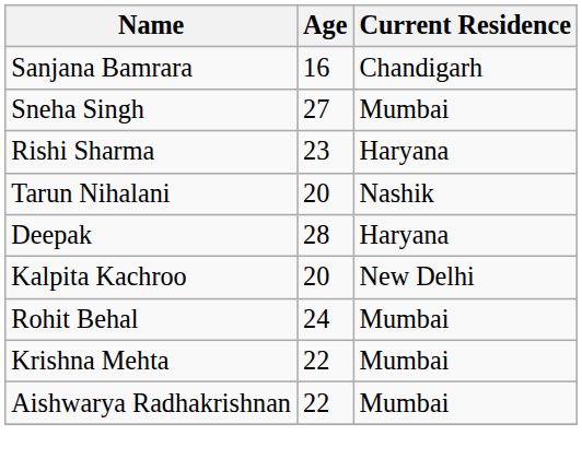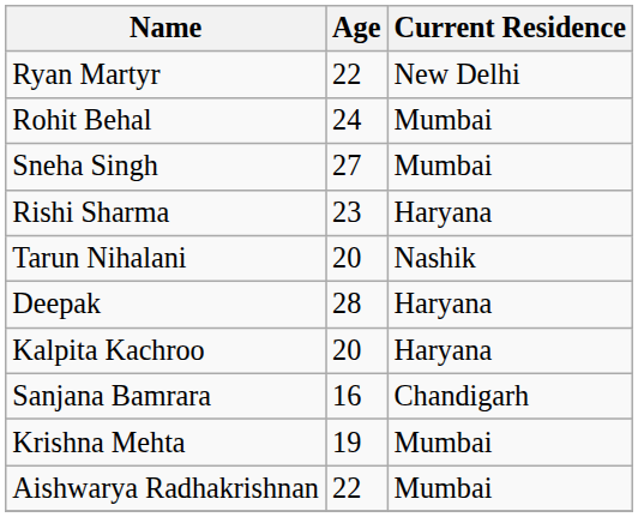 <table class="wikitable sortable">
 <tr>
 <th>Name</th>
 <th>Age</th>
 <th>Current Residence</th>
 </tr>
 <tr>
-<td>Sanjana Bamrara</td>
-<td>16</td>
-<td>Chandigarh</td>
+<td>Ryan Martyr</td>
+<td>22</td>
+<td>New Delhi</td>
+</tr>
+<tr>
+<td>Rohit Behal</td>
+<td>24</td>
+<td>Mumbai</td>
 </tr>
 <tr>
 <td>Sneha Singh</td>
 <td>27</td>
 <td>Mumbai</td>
 </tr>
 <tr>
 <td>Rishi Sharma</td>
 <td>23</td>
 <td>Haryana</td>
 </tr>
 <tr>
 <td>Tarun Nihalani</td>
 <td>20</td>
 <td>Nashik</td>
 </tr>
 <tr>
 <td>Deepak</td>
 <td>28</td>
 <td>Haryana</td>
 </tr>
 <tr>
 <td>Kalpita Kachroo</td>
 <td>20</td>
-<td>New Delhi</td>
+<td>Haryana</td>
 </tr>
 <tr>
-<td>Rohit Behal</td>
-<td>24</td>
-<td>Mumbai</td>
+<td>Sanjana Bamrara</td>
+<td>16</td>
+<td>Chandigarh</td>
 </tr>
 <tr>
 <td>Krishna Mehta</td>
-<td>22</td>
+<td>19</td>
 <td>Mumbai</td>
 </tr>
 <tr>
 <td>Aishwarya Radhakrishnan</td>
 <td>22</td>
 <td>Mumbai</td>
 </tr>
 <tr>
 </tr>
 </table>
